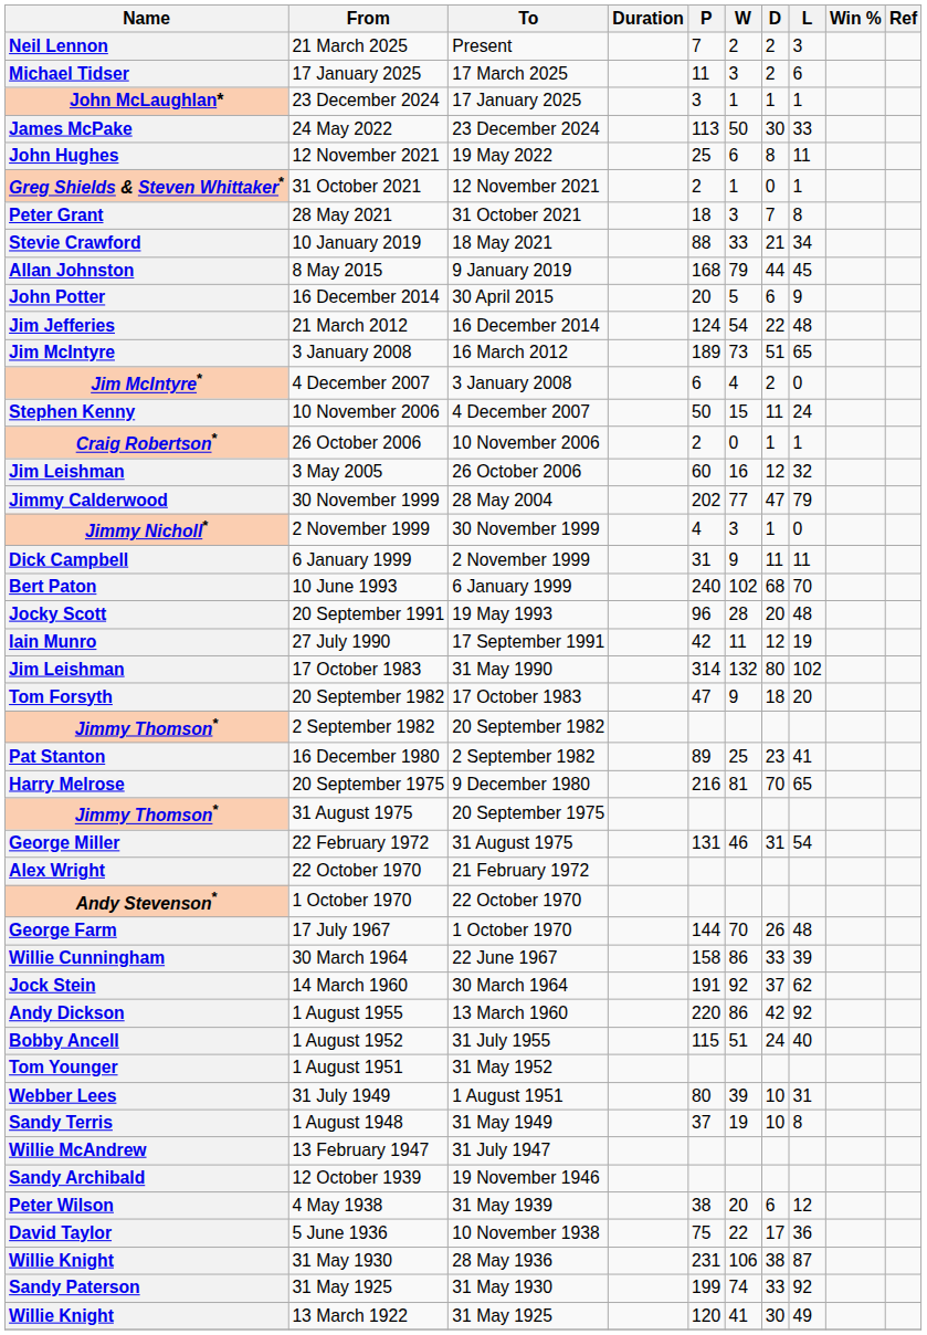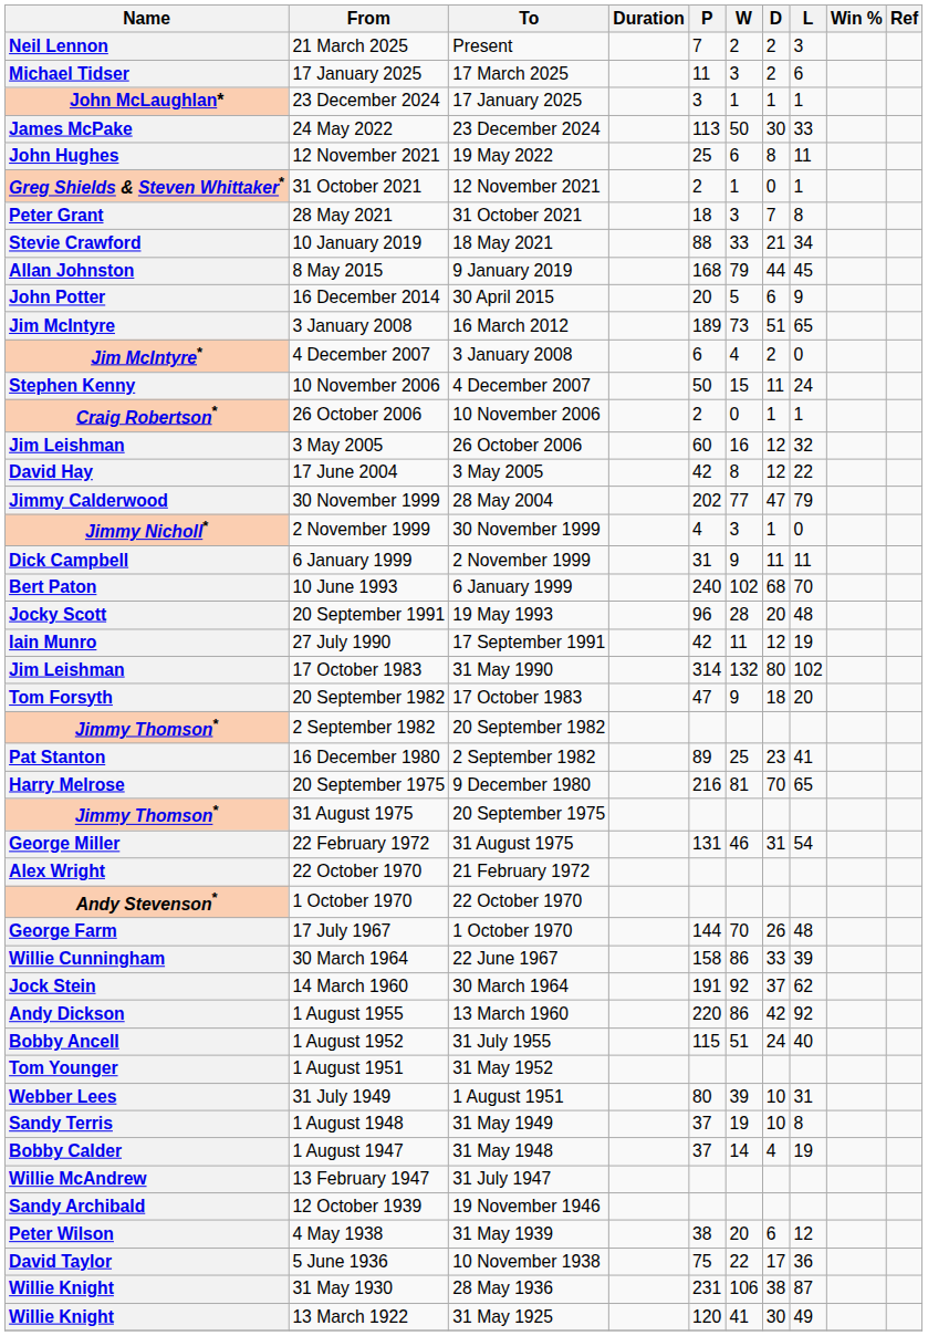 <table class="wikitable plainrowheaders sortable">
 <tr>
 <th rowspan="1" scope=col>Name</th>
 <th rowspan="1" scope=col>From</th>
 <th rowspan="1" class="unsortable" scope=col>To</th>
 <th>Duration</th>
 <th>P</th>
 <th>W</th>
 <th>D</th>
 <th>L</th>
 <th>Win %</th>
 <th rowspan="1" class="unsortable">Ref</th>
 </tr>
 <tr>
 <th scope=row style=text-align:left> <a href='#'>Neil Lennon</a></th>
 <td>21 March 2025</td>
 <td>Present</td>
 <td></td>
 <td>7</td>
 <td>2</td>
 <td>2</td>
 <td>3</td>
 <td></td>
 <td></td>
 </tr>
 <tr>
 <th scope=row style=text-align:left> <a href='#'>Michael Tidser</a></th>
 <td>17 January 2025</td>
 <td>17 March 2025</td>
 <td></td>
 <td>11</td>
 <td>3</td>
 <td>2</td>
 <td>6</td>
 <td></td>
 <td></td>
 </tr>
 <tr>
 <th scope=row style=background:#FBCEB1> <a href='#'>John McLaughlan</a>*</th>
 <td>23 December 2024</td>
 <td>17 January 2025</td>
 <td></td>
 <td>3</td>
 <td>1</td>
 <td>1</td>
 <td>1</td>
 <td></td>
 <td></td>
 </tr>
 <tr>
 <th scope=row style=text-align:left> <a href='#'>James McPake</a></th>
 <td>24 May 2022</td>
 <td>23 December 2024</td>
 <td></td>
 <td>113</td>
 <td>50</td>
 <td>30</td>
 <td>33</td>
 <td></td>
 <td></td>
 </tr>
 <tr>
 <th scope=row style=text-align:left> <a href='#'>John Hughes</a></th>
 <td>12 November 2021</td>
 <td>19 May 2022</td>
 <td></td>
 <td>25</td>
 <td>6</td>
 <td>8</td>
 <td>11</td>
 <td></td>
 <td></td>
 </tr>
 <tr>
 <th scope=row style=background:#FBCEB1> <em><a href='#'>Greg Shields</a> & <a href='#'>Steven Whittaker</a></em><sup>*</sup></th>
 <td>31 October 2021</td>
 <td>12 November 2021</td>
 <td></td>
 <td>2</td>
 <td>1</td>
 <td>0</td>
 <td>1</td>
 <td></td>
 <td></td>
 </tr>
 <tr>
 <th scope=row style=text-align:left> <a href='#'>Peter Grant</a></th>
 <td>28 May 2021</td>
 <td>31 October 2021</td>
 <td></td>
 <td>18</td>
 <td>3</td>
 <td>7</td>
 <td>8</td>
 <td></td>
 <td></td>
 </tr>
 <tr>
 <th scope=row style=text-align:left> <a href='#'>Stevie Crawford</a></th>
 <td>10 January 2019</td>
 <td>18 May 2021</td>
 <td></td>
 <td>88</td>
 <td>33</td>
 <td>21</td>
 <td>34</td>
 <td></td>
 <td></td>
 </tr>
 <tr>
 <th scope=row style=text-align:left> <a href='#'>Allan Johnston</a></th>
 <td>8 May 2015</td>
 <td>9 January 2019</td>
 <td></td>
 <td>168</td>
 <td>79</td>
 <td>44</td>
 <td>45</td>
 <td></td>
 <td></td>
 </tr>
 <tr>
 <th scope=row style=text-align:left> <a href='#'>John Potter</a></th>
 <td>16 December 2014</td>
 <td>30 April 2015</td>
 <td></td>
 <td>20</td>
 <td>5</td>
 <td>6</td>
 <td>9</td>
 <td></td>
 <td></td>
 </tr>
 <tr>
-<th scope=row style=text-align:left> <a href='#'>Jim Jefferies</a></th>
-<td>21 March 2012</td>
-<td>16 December 2014</td>
-<td></td>
-<td>124</td>
-<td>54</td>
-<td>22</td>
-<td>48</td>
-<td></td>
-<td></td>
-</tr>
-<tr>
 <th scope=row style=text-align:left> <a href='#'>Jim McIntyre</a></th>
 <td>3 January 2008</td>
 <td>16 March 2012</td>
 <td></td>
 <td>189</td>
 <td>73</td>
 <td>51</td>
 <td>65</td>
 <td></td>
 <td></td>
 </tr>
 <tr>
 <th scope=row style=background:#FBCEB1> <em><a href='#'>Jim McIntyre</a></em><sup>*</sup></th>
 <td>4 December 2007</td>
 <td>3 January 2008</td>
 <td></td>
 <td>6</td>
 <td>4</td>
 <td>2</td>
 <td>0</td>
 <td></td>
 <td></td>
 </tr>
 <tr>
 <th scope=row style=text-align:left> <a href='#'>Stephen Kenny</a></th>
 <td>10 November 2006</td>
 <td>4 December 2007</td>
 <td></td>
 <td>50</td>
 <td>15</td>
 <td>11</td>
 <td>24</td>
 <td></td>
 <td></td>
 </tr>
 <tr>
 <th scope=row style=background:#FBCEB1> <em><a href='#'>Craig Robertson</a></em><sup>*</sup></th>
 <td>26 October 2006</td>
 <td>10 November 2006</td>
 <td></td>
 <td>2</td>
 <td>0</td>
 <td>1</td>
 <td>1</td>
 <td></td>
 <td></td>
 </tr>
 <tr>
 <th scope=row style=text-align:left> <a href='#'>Jim Leishman</a></th>
 <td>3 May 2005</td>
 <td>26 October 2006</td>
 <td></td>
 <td>60</td>
 <td>16</td>
 <td>12</td>
 <td>32</td>
+<td></td>
+<td></td>
+</tr>
+<tr>
+<th scope=row style=text-align:left> <a href='#'>David Hay</a></th>
+<td>17 June 2004</td>
+<td>3 May 2005</td>
+<td></td>
+<td>42</td>
+<td>8</td>
+<td>12</td>
+<td>22</td>
 <td></td>
 <td></td>
 </tr>
 <tr>
 <th scope=row style=text-align:left> <a href='#'>Jimmy Calderwood</a></th>
 <td>30 November 1999</td>
 <td>28 May 2004</td>
 <td></td>
 <td>202</td>
 <td>77</td>
 <td>47</td>
 <td>79</td>
 <td></td>
 <td></td>
 </tr>
 <tr>
 <th scope=row style=background:#FBCEB1> <em><a href='#'>Jimmy Nicholl</a></em><sup>*</sup></th>
 <td>2 November 1999</td>
 <td>30 November 1999</td>
 <td></td>
 <td>4</td>
 <td>3</td>
 <td>1</td>
 <td>0</td>
 <td></td>
 <td></td>
 </tr>
 <tr>
 <th scope=row style=text-align:left> <a href='#'>Dick Campbell</a></th>
 <td>6 January 1999</td>
 <td>2 November 1999</td>
 <td></td>
 <td>31</td>
 <td>9</td>
 <td>11</td>
 <td>11</td>
 <td></td>
 <td></td>
 </tr>
 <tr>
 <th scope=row style=text-align:left> <a href='#'>Bert Paton</a></th>
 <td>10 June 1993</td>
 <td>6 January 1999</td>
 <td></td>
 <td>240</td>
 <td>102</td>
 <td>68</td>
 <td>70</td>
 <td></td>
 <td></td>
 </tr>
 <tr>
 <th scope=row style=text-align:left> <a href='#'>Jocky Scott</a></th>
 <td>20 September 1991</td>
 <td>19 May 1993</td>
 <td></td>
 <td>96</td>
 <td>28</td>
 <td>20</td>
 <td>48</td>
 <td></td>
 <td></td>
 </tr>
 <tr>
 <th scope=row style=text-align:left> <a href='#'>Iain Munro</a></th>
 <td>27 July 1990</td>
 <td>17 September 1991</td>
 <td></td>
 <td>42</td>
 <td>11</td>
 <td>12</td>
 <td>19</td>
 <td></td>
 <td></td>
 </tr>
 <tr>
 <th scope=row style=text-align:left> <a href='#'>Jim Leishman</a></th>
 <td>17 October 1983</td>
 <td>31 May 1990</td>
 <td></td>
 <td>314</td>
 <td>132</td>
 <td>80</td>
 <td>102</td>
 <td></td>
 <td></td>
 </tr>
 <tr>
 <th scope=row style=text-align:left> <a href='#'>Tom Forsyth</a></th>
 <td>20 September 1982</td>
 <td>17 October 1983</td>
 <td></td>
 <td>47</td>
 <td>9</td>
 <td>18</td>
 <td>20</td>
 <td></td>
 <td></td>
 </tr>
 <tr>
 <th scope=row style=background:#FBCEB1> <em><a href='#'>Jimmy Thomson</a></em><sup>*</sup></th>
 <td>2 September 1982</td>
 <td>20 September 1982</td>
 <td></td>
 <td></td>
 <td></td>
 <td></td>
 <td></td>
 <td></td>
 <td></td>
 </tr>
 <tr>
 <th scope=row style=text-align:left> <a href='#'>Pat Stanton</a></th>
 <td>16 December 1980</td>
 <td>2 September 1982</td>
 <td></td>
 <td>89</td>
 <td>25</td>
 <td>23</td>
 <td>41</td>
 <td></td>
 <td></td>
 </tr>
 <tr>
 <th scope=row style=text-align:left> <a href='#'>Harry Melrose</a></th>
 <td>20 September 1975</td>
 <td>9 December 1980</td>
 <td></td>
 <td>216</td>
 <td>81</td>
 <td>70</td>
 <td>65</td>
 <td></td>
 <td></td>
 </tr>
 <tr>
 <th scope=row style=background:#FBCEB1> <em><a href='#'>Jimmy Thomson</a></em><sup>*</sup></th>
 <td>31 August 1975</td>
 <td>20 September 1975</td>
 <td></td>
 <td></td>
 <td></td>
 <td></td>
 <td></td>
 <td></td>
 <td></td>
 </tr>
 <tr>
 <th scope=row style=text-align:left> <a href='#'>George Miller</a></th>
 <td>22 February 1972</td>
 <td>31 August 1975</td>
 <td></td>
 <td>131</td>
 <td>46</td>
 <td>31</td>
 <td>54</td>
 <td></td>
 <td></td>
 </tr>
 <tr>
 <th scope=row style=text-align:left> <a href='#'>Alex Wright</a></th>
 <td>22 October 1970</td>
 <td>21 February 1972</td>
 <td></td>
 <td></td>
 <td></td>
 <td></td>
 <td></td>
 <td></td>
 <td></td>
 </tr>
 <tr>
 <th scope=row style=background:#FBCEB1><em> Andy Stevenson</em><sup>*</sup></th>
 <td>1 October 1970</td>
 <td>22 October 1970</td>
 <td></td>
 <td></td>
 <td></td>
 <td></td>
 <td></td>
 <td></td>
 <td></td>
 </tr>
 <tr>
 <th scope=row style=text-align:left> <a href='#'>George Farm</a></th>
 <td>17 July 1967</td>
 <td>1 October 1970</td>
 <td></td>
 <td>144</td>
 <td>70</td>
 <td>26</td>
 <td>48</td>
 <td></td>
 <td></td>
 </tr>
 <tr>
 <th scope=row style=text-align:left> <a href='#'>Willie Cunningham</a></th>
 <td>30 March 1964</td>
 <td>22 June 1967</td>
 <td></td>
 <td>158</td>
 <td>86</td>
 <td>33</td>
 <td>39</td>
 <td></td>
 <td></td>
 </tr>
 <tr>
 <th scope=row style=text-align:left> <a href='#'>Jock Stein</a></th>
 <td>14 March 1960</td>
 <td>30 March 1964</td>
 <td></td>
 <td>191</td>
 <td>92</td>
 <td>37</td>
 <td>62</td>
 <td></td>
 <td></td>
 </tr>
 <tr>
 <th scope=row style=text-align:left> <a href='#'>Andy Dickson</a></th>
 <td>1 August 1955</td>
 <td>13 March 1960</td>
 <td></td>
 <td>220</td>
 <td>86</td>
 <td>42</td>
 <td>92</td>
 <td></td>
 <td></td>
 </tr>
 <tr>
 <th scope=row style=text-align:left> <a href='#'>Bobby Ancell</a></th>
 <td>1 August 1952</td>
 <td>31 July 1955</td>
 <td></td>
 <td>115</td>
 <td>51</td>
 <td>24</td>
 <td>40</td>
 <td></td>
 <td></td>
 </tr>
 <tr>
 <th scope=row style=text-align:left> <a href='#'>Tom Younger</a></th>
 <td>1 August 1951</td>
 <td>31 May 1952</td>
 <td></td>
 <td></td>
 <td></td>
 <td></td>
 <td></td>
 <td></td>
 <td></td>
 </tr>
 <tr>
 <th scope=row style=text-align:left> <a href='#'>Webber Lees</a></th>
 <td>31 July 1949</td>
 <td>1 August 1951</td>
 <td></td>
 <td>80</td>
 <td>39</td>
 <td>10</td>
 <td>31</td>
 <td></td>
 <td></td>
 </tr>
 <tr>
 <th scope=row style=text-align:left> <a href='#'>Sandy Terris</a></th>
 <td>1 August 1948</td>
 <td>31 May 1949</td>
 <td></td>
 <td>37</td>
 <td>19</td>
 <td>10</td>
 <td>8</td>
 <td></td>
 <td></td>
 </tr>
 <tr>
+<th scope=row style=text-align:left> <a href='#'>Bobby Calder</a></th>
+<td>1 August 1947</td>
+<td>31 May 1948</td>
+<td></td>
+<td>37</td>
+<td>14</td>
+<td>4</td>
+<td>19</td>
+<td></td>
+<td></td>
+</tr>
+<tr>
 <th scope=row style=text-align:left> <a href='#'>Willie McAndrew</a></th>
 <td>13 February 1947</td>
 <td>31 July 1947</td>
 <td></td>
 <td></td>
 <td></td>
 <td></td>
 <td></td>
 <td></td>
 <td></td>
 </tr>
 <tr>
 <th scope=row style=text-align:left> <a href='#'>Sandy Archibald</a></th>
 <td>12 October 1939</td>
 <td>19 November 1946</td>
 <td></td>
 <td></td>
 <td></td>
 <td></td>
 <td></td>
 <td></td>
 <td></td>
 </tr>
 <tr>
 <th scope=row style=text-align:left> <a href='#'>Peter Wilson</a></th>
 <td>4 May 1938</td>
 <td>31 May 1939</td>
 <td></td>
 <td>38</td>
 <td>20</td>
 <td>6</td>
 <td>12</td>
 <td></td>
 <td></td>
 </tr>
 <tr>
 <th scope=row style=text-align:left> <a href='#'>David Taylor</a></th>
 <td>5 June 1936</td>
 <td>10 November 1938</td>
 <td></td>
 <td>75</td>
 <td>22</td>
 <td>17</td>
 <td>36</td>
 <td></td>
 <td></td>
 </tr>
 <tr>
 <th scope=row style=text-align:left> <a href='#'>Willie Knight</a></th>
 <td>31 May 1930</td>
 <td>28 May 1936</td>
 <td></td>
 <td>231</td>
 <td>106</td>
 <td>38</td>
 <td>87</td>
 <td></td>
 <td></td>
 </tr>
 <tr>
-<th scope=row style=text-align:left> <a href='#'>Sandy Paterson</a></th>
-<td>31 May 1925</td>
-<td>31 May 1930</td>
-<td></td>
-<td>199</td>
-<td>74</td>
-<td>33</td>
-<td>92</td>
-<td></td>
-<td></td>
-</tr>
-<tr>
 <th scope=row style=text-align:left> <a href='#'>Willie Knight</a></th>
 <td>13 March 1922</td>
 <td>31 May 1925</td>
 <td></td>
 <td>120</td>
 <td>41</td>
 <td>30</td>
 <td>49</td>
 <td></td>
 <td></td>
 </tr>
 <tr>
 </tr>
 </table>
